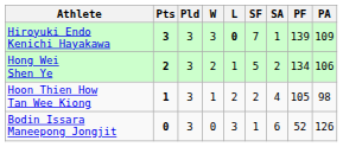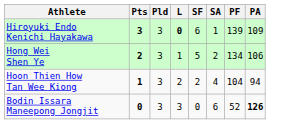 <table class=wikitable style="text-align:center">
 <tr>
 <th width=175>Athlete</th>
 <th width=20>Pts</th>
 <th width=20>Pld</th>
-<th width=20>W</th>
 <th width=20>L</th>
 <th width=20>SF</th>
 <th width=20>SA</th>
 <th width=20>PF</th>
 <th width=20>PA</th>
 </tr>
 <tr bgcolor=ccffcc>
 <td style="text-align:left"> <a href='#'>Hiroyuki Endo</a><br> <a href='#'>Kenichi Hayakawa</a></td>
 <td><strong>3</strong></td>
 <td>3</td>
-<td>3</td>
 <td><strong>0</strong></td>
-<td>7</td>
+<td>6</td>
 <td>1</td>
 <td>139</td>
 <td>109</td>
 </tr>
 <tr bgcolor=ccffcc>
 <td style="text-align:left"> <a href='#'>Hong Wei</a><br> <a href='#'>Shen Ye</a></td>
 <td><strong>2</strong></td>
 <td>3</td>
-<td>2</td>
 <td>1</td>
 <td>5</td>
 <td>2</td>
 <td>134</td>
 <td>106</td>
 </tr>
 <tr bgcolor=>
 <td style="text-align:left"> <a href='#'>Hoon Thien How</a><br> <a href='#'>Tan Wee Kiong</a></td>
 <td><strong>1</strong></td>
 <td>3</td>
-<td>1</td>
 <td>2</td>
 <td>2</td>
 <td>4</td>
-<td>105</td>
-<td>98</td>
+<td>104</td>
+<td>94</td>
 </tr>
 <tr bgcolor=>
 <td style="text-align:left"> <a href='#'>Bodin Issara</a><br> <a href='#'>Maneepong Jongjit</a></td>
 <td><strong>0</strong></td>
 <td>3</td>
+<td>3</td>
 <td>0</td>
-<td>3</td>
-<td>1</td>
 <td>6</td>
 <td>52</td>
-<td>126</td>
+<td><strong>126</strong></td>
 </tr>
 </table>
